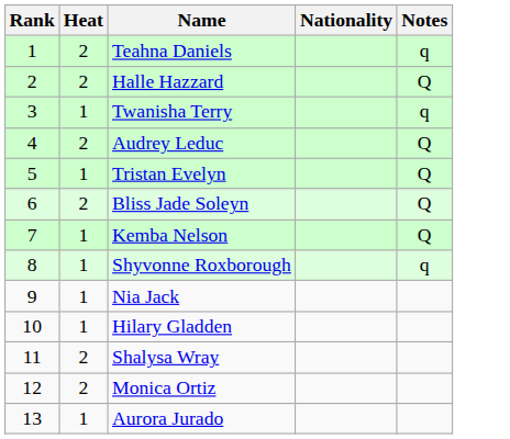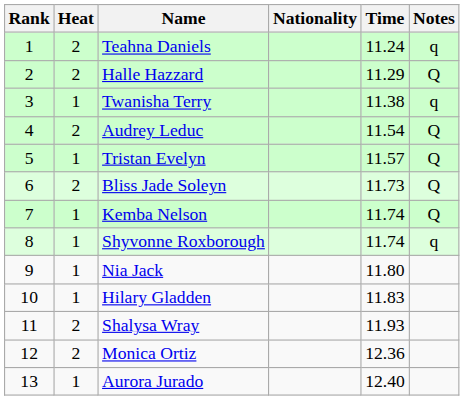 <table class="wikitable sortable" style="text-align:center">
 <tr>
 <th>Rank</th>
 <th>Heat</th>
 <th>Name</th>
 <th>Nationality</th>
+<th>Time</th>
 <th>Notes</th>
 </tr>
 <tr bgcolor=ccffcc>
 <td>1</td>
 <td>2</td>
 <td align=left><a href='#'>Teahna Daniels</a></td>
 <td align=left></td>
+<td>11.24</td>
 <td>q</td>
 </tr>
 <tr bgcolor=ccffcc>
 <td>2</td>
 <td>2</td>
 <td align=left><a href='#'>Halle Hazzard</a></td>
 <td align=left></td>
+<td>11.29</td>
 <td>Q</td>
 </tr>
 <tr bgcolor=ccffcc>
 <td>3</td>
 <td>1</td>
 <td align=left><a href='#'>Twanisha Terry</a></td>
 <td align=left></td>
+<td>11.38</td>
 <td>q</td>
 </tr>
 <tr bgcolor=ccffcc>
 <td>4</td>
 <td>2</td>
 <td align=left><a href='#'>Audrey Leduc</a></td>
 <td align=left></td>
+<td>11.54</td>
 <td>Q</td>
 </tr>
 <tr bgcolor=ccffcc>
 <td>5</td>
 <td>1</td>
 <td align=left><a href='#'>Tristan Evelyn</a></td>
 <td align=left></td>
+<td>11.57</td>
 <td>Q</td>
 </tr>
 <tr bgcolor=ddffdd>
 <td>6</td>
 <td>2</td>
 <td align=left><a href='#'>Bliss Jade Soleyn</a></td>
 <td align=left></td>
+<td>11.73</td>
 <td>Q</td>
 </tr>
 <tr bgcolor=ccffcc>
 <td>7</td>
 <td>1</td>
 <td align=left><a href='#'>Kemba Nelson</a></td>
 <td align=left></td>
+<td>11.74</td>
 <td>Q</td>
 </tr>
 <tr bgcolor=ddffdd>
 <td>8</td>
 <td>1</td>
 <td align=left><a href='#'>Shyvonne Roxborough</a></td>
 <td align=left></td>
+<td>11.74</td>
 <td>q</td>
 </tr>
 <tr>
 <td>9</td>
 <td>1</td>
 <td align=left><a href='#'>Nia Jack</a></td>
 <td align=left></td>
+<td>11.80</td>
 <td></td>
 </tr>
 <tr>
 <td>10</td>
 <td>1</td>
 <td align=left><a href='#'>Hilary Gladden</a></td>
 <td align=left></td>
+<td>11.83</td>
 <td></td>
 </tr>
 <tr>
 <td>11</td>
 <td>2</td>
 <td align=left><a href='#'>Shalysa Wray</a></td>
 <td align=left></td>
+<td>11.93</td>
 <td></td>
 </tr>
 <tr>
 <td>12</td>
 <td>2</td>
 <td align=left><a href='#'>Monica Ortiz</a></td>
 <td align=left></td>
+<td>12.36</td>
 <td></td>
 </tr>
 <tr>
 <td>13</td>
 <td>1</td>
 <td align=left><a href='#'>Aurora Jurado</a></td>
 <td align=left></td>
+<td>12.40</td>
 <td></td>
 </tr>
 </table>
